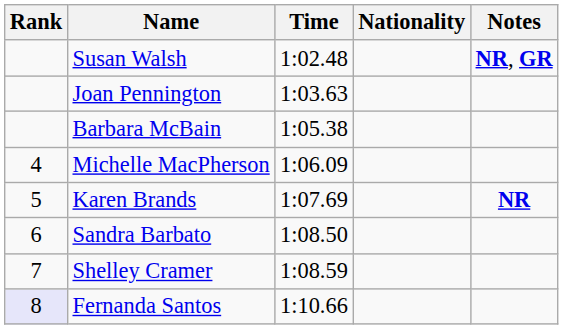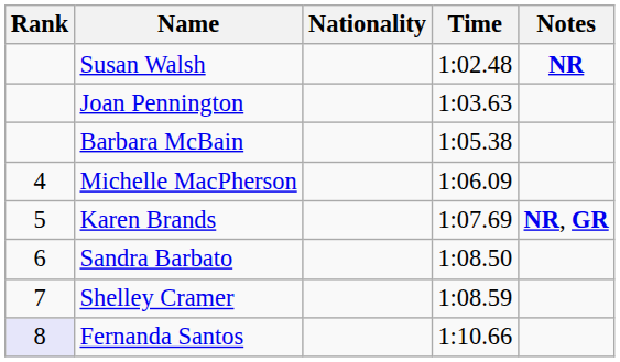 <table class="wikitable sortable" style="text-align:center">
 <tr>
 <th>Rank</th>
 <th>Name</th>
+<th>Nationality</th>
 <th>Time</th>
-<th>Nationality</th>
 <th>Notes</th>
 </tr>
 <tr>
 <td></td>
 <td align=left><a href='#'>Susan Walsh</a></td>
+<td align=left></td>
 <td>1:02.48</td>
-<td align=left></td>
-<td><strong><a href='#'>NR</a></strong>, <strong><a href='#'>GR</a></strong></td>
+<td><strong><a href='#'>NR</a></strong></td>
 </tr>
 <tr>
 <td></td>
 <td align=left><a href='#'>Joan Pennington</a></td>
+<td align=left></td>
 <td>1:03.63</td>
-<td align=left></td>
 <td></td>
 </tr>
 <tr>
 <td></td>
 <td align=left><a href='#'>Barbara McBain</a></td>
+<td align=left></td>
 <td>1:05.38</td>
-<td align=left></td>
 <td></td>
 </tr>
 <tr>
 <td>4</td>
 <td align=left><a href='#'>Michelle MacPherson</a></td>
+<td align=left></td>
 <td>1:06.09</td>
-<td align=left></td>
 <td></td>
 </tr>
 <tr>
 <td>5</td>
 <td align=left><a href='#'>Karen Brands</a></td>
+<td align=left></td>
 <td>1:07.69</td>
-<td align=left></td>
-<td><strong><a href='#'>NR</a></strong></td>
+<td><strong><a href='#'>NR</a></strong>, <strong><a href='#'>GR</a></strong></td>
 </tr>
 <tr>
 <td>6</td>
 <td align=left><a href='#'>Sandra Barbato</a></td>
+<td align=left></td>
 <td>1:08.50</td>
-<td align=left></td>
 <td></td>
 </tr>
 <tr>
 <td>7</td>
 <td align=left><a href='#'>Shelley Cramer</a></td>
+<td align=left></td>
 <td>1:08.59</td>
-<td align=left></td>
 <td></td>
 </tr>
 <tr>
 <td style="background: lavender;">8</td>
 <td align=left><a href='#'>Fernanda Santos</a></td>
+<td align=left></td>
 <td>1:10.66</td>
-<td align=left></td>
 <td></td>
 </tr>
 </table>
